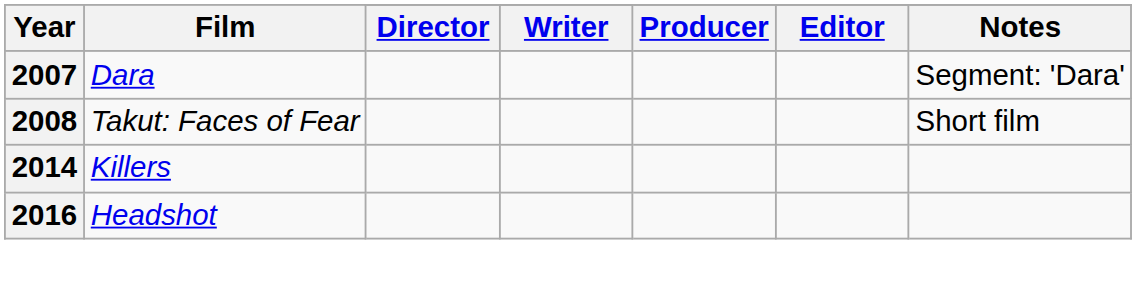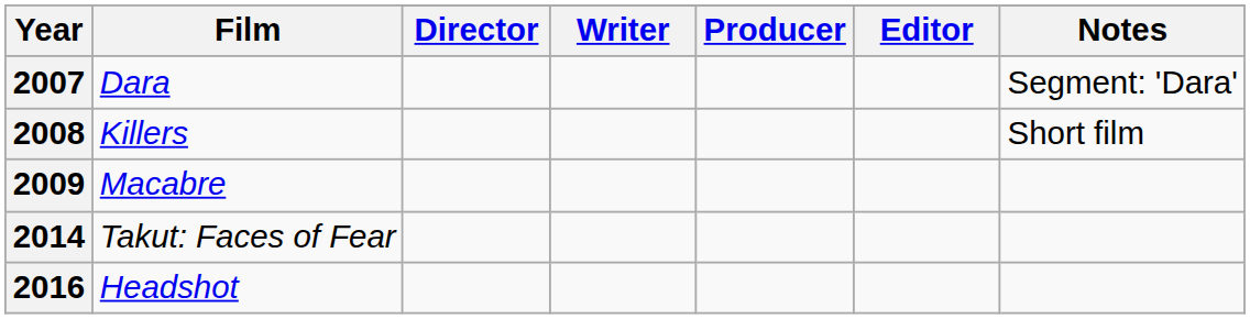 <table class="wikitable">
 <tr>
 <th rowspan="2" style="width:33px;">Year</th>
 <th rowspan="2">Film</th>
 </tr>
 <tr>
 <th width="65"><a href='#'>Director</a></th>
 <th width="65"><a href='#'>Writer</a></th>
 <th width="65"><a href='#'>Producer</a></th>
 <th width="65"><a href='#'>Editor</a></th>
 <th scope="col">Notes</th>
 </tr>
 <tr>
 <th>2007</th>
 <td><em><a href='#'>Dara</a></em></td>
 <td></td>
 <td></td>
 <td></td>
 <td></td>
 <td>Segment: 'Dara'</td>
 </tr>
 <tr>
 <th>2008</th>
-<td><em>Takut: Faces of Fear</em></td>
+<td><em><a href='#'>Killers</a></em></td>
 <td></td>
 <td></td>
 <td></td>
 <td></td>
 <td>Short film</td>
 </tr>
 <tr>
+<th>2009</th>
+<td><em><a href='#'>Macabre</a></em></td>
+<td></td>
+<td></td>
+<td></td>
+<td></td>
+<td></td>
+</tr>
+<tr>
 <th>2014</th>
-<td><em><a href='#'>Killers</a></em></td>
+<td><em>Takut: Faces of Fear</em></td>
 <td></td>
 <td></td>
 <td></td>
 <td></td>
 <td></td>
 </tr>
 <tr>
 <th>2016</th>
 <td><em><a href='#'>Headshot</a></em></td>
 <td></td>
 <td></td>
 <td></td>
 <td></td>
 <td></td>
 </tr>
 </table>
